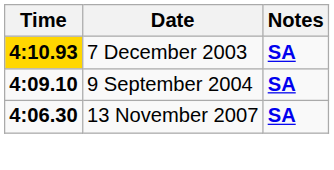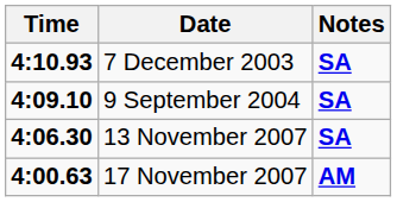 <table class="wikitable">
 <tr>
 <th>Time</th>
 <th>Date</th>
 <th>Notes</th>
 </tr>
 <tr>
-<td style="background: gold;"><strong>4:10.93</strong></td>
+<td><strong>4:10.93</strong></td>
 <td>7 December 2003</td>
 <td><strong><a href='#'>SA</a></strong></td>
 </tr>
 <tr>
 <td><strong>4:09.10</strong></td>
 <td>9 September 2004</td>
 <td><strong><a href='#'>SA</a></strong></td>
 </tr>
 <tr>
 <td><strong>4:06.30</strong></td>
 <td>13 November 2007</td>
 <td><strong><a href='#'>SA</a></strong></td>
 </tr>
+<tr>
+<td><strong>4:00.63</strong></td>
+<td>17 November 2007</td>
+<td><strong><a href='#'>AM</a></strong></td>
+</tr>
 </table>
